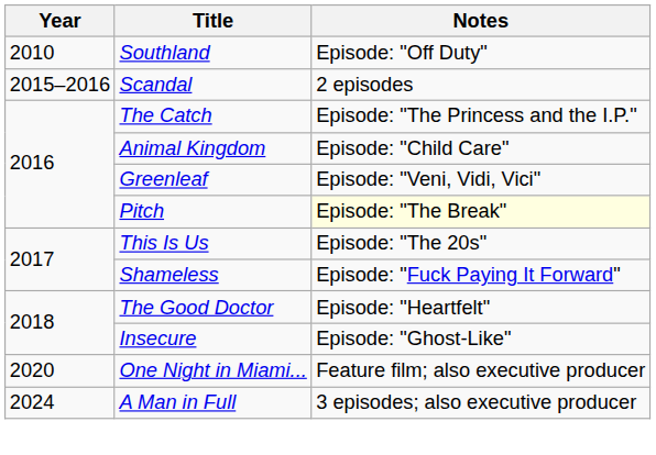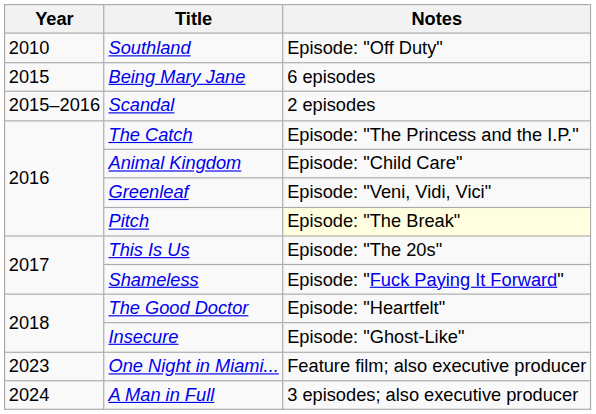 <table class="wikitable sortable">
 <tr>
 <th>Year</th>
 <th>Title</th>
 <th class="unsortable">Notes</th>
 </tr>
 <tr>
 <td>2010</td>
 <td><em><a href='#'>Southland</a></em></td>
 <td>Episode: "Off Duty"</td>
+</tr>
+<tr>
+<td>2015</td>
+<td><em><a href='#'>Being Mary Jane</a></em></td>
+<td>6 episodes</td>
 </tr>
 <tr>
 <td>2015–2016</td>
 <td><em><a href='#'>Scandal</a></em></td>
 <td>2 episodes</td>
 </tr>
 <tr>
 <td rowspan="4">2016</td>
 <td data-sort-value="Catch, The"><em><a href='#'>The Catch</a></em></td>
 <td>Episode: "The Princess and the I.P."</td>
 </tr>
 <tr>
 <td><em><a href='#'>Animal Kingdom</a></em></td>
 <td>Episode: "Child Care"</td>
 </tr>
 <tr>
 <td><em><a href='#'>Greenleaf</a></em></td>
 <td>Episode: "Veni, Vidi, Vici"</td>
 </tr>
 <tr>
 <td><em><a href='#'>Pitch</a></em></td>
 <td style="background: lightyellow;">Episode: "The Break"</td>
 </tr>
 <tr>
 <td rowspan="2">2017</td>
 <td><em><a href='#'>This Is Us</a></em></td>
 <td>Episode: "The 20s"</td>
 </tr>
 <tr>
 <td><em><a href='#'>Shameless</a></em></td>
 <td>Episode: "<a href='#'>Fuck Paying It Forward</a>"</td>
 </tr>
 <tr>
 <td rowspan="2">2018</td>
 <td data-sort-value="Good Doctor, The"><em><a href='#'>The Good Doctor</a></em></td>
 <td>Episode: "Heartfelt"</td>
 </tr>
 <tr>
 <td><em><a href='#'>Insecure</a></em></td>
 <td>Episode: "Ghost-Like"</td>
 </tr>
 <tr>
-<td>2020</td>
+<td>2023</td>
 <td><em><a href='#'>One Night in Miami...</a></em></td>
 <td>Feature film; also executive producer</td>
 </tr>
 <tr>
 <td>2024</td>
 <td data-sort-value="Man in Full, A"><em><a href='#'>A Man in Full</a></em></td>
 <td>3 episodes; also executive producer</td>
 </tr>
 </table>
